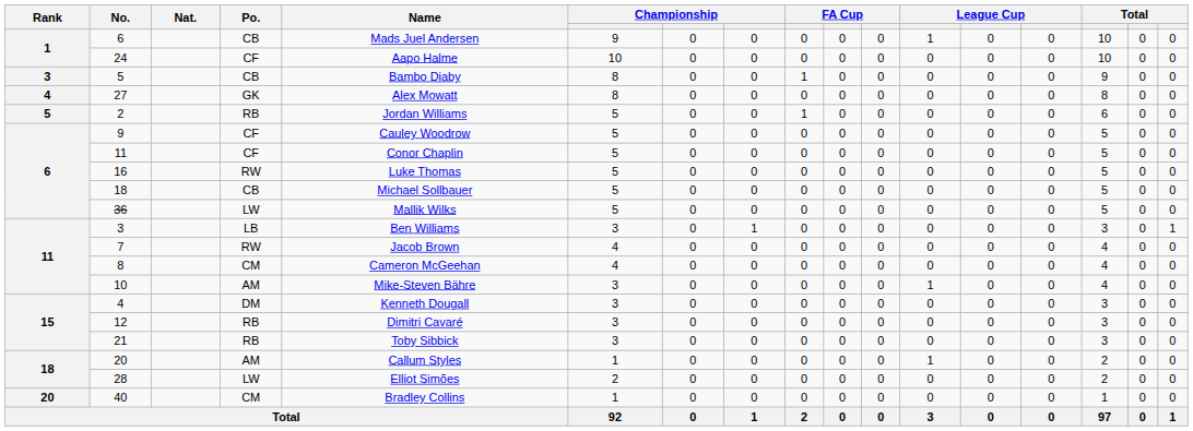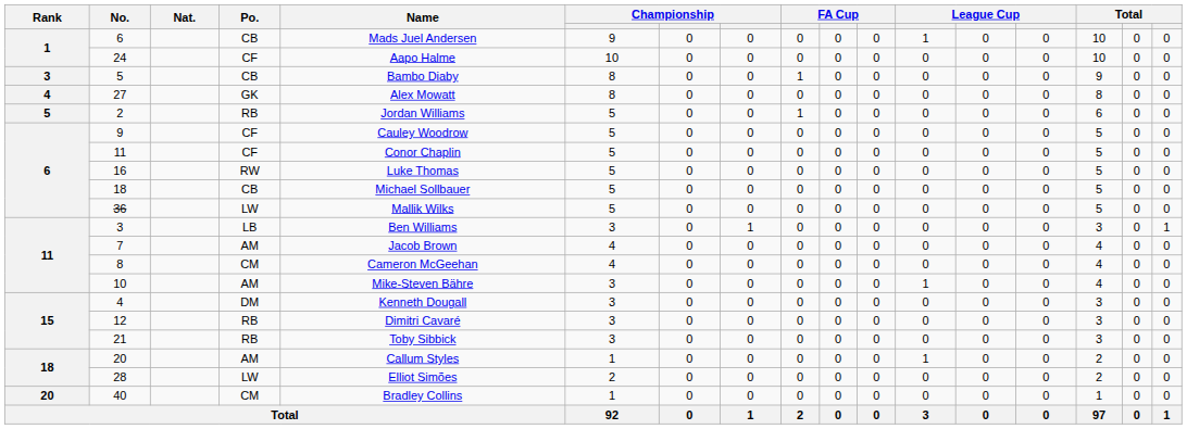 <table class="wikitable" style="text-align:center; font-size:95%; width:95%;">
 <tr>
 <th rowspan=2>Rank</th>
 <th rowspan=2>No.</th>
 <th rowspan=2>Nat.</th>
 <th rowspan=2>Po.</th>
 <th rowspan=2>Name</th>
 <th colspan=3><a href='#'>Championship</a></th>
 <th colspan=3><a href='#'>FA Cup</a></th>
 <th colspan=3><a href='#'>League Cup</a></th>
 <th colspan=3>Total</th>
 </tr>
 <tr>
 <th></th>
 <th></th>
 <th></th>
 <th></th>
 <th></th>
 <th></th>
 <th></th>
 <th></th>
 <th></th>
 <th></th>
 <th></th>
 <th></th>
 </tr>
 <tr>
 <th rowspan=2>1</th>
 <td>6</td>
 <td></td>
 <td>CB</td>
 <td><a href='#'>Mads Juel Andersen</a></td>
 <td>9</td>
 <td>0</td>
 <td>0</td>
 <td>0</td>
 <td>0</td>
 <td>0</td>
 <td>1</td>
 <td>0</td>
 <td>0</td>
 <td>10</td>
 <td>0</td>
 <td>0</td>
 </tr>
 <tr>
 <td>24</td>
 <td></td>
 <td>CF</td>
 <td><a href='#'>Aapo Halme</a></td>
 <td>10</td>
 <td>0</td>
 <td>0</td>
 <td>0</td>
 <td>0</td>
 <td>0</td>
 <td>0</td>
 <td>0</td>
 <td>0</td>
 <td>10</td>
 <td>0</td>
 <td>0</td>
 </tr>
 <tr>
 <th rowspan=1>3</th>
 <td>5</td>
 <td></td>
 <td>CB</td>
 <td><a href='#'>Bambo Diaby</a></td>
 <td>8</td>
 <td>0</td>
 <td>0</td>
 <td>1</td>
 <td>0</td>
 <td>0</td>
 <td>0</td>
 <td>0</td>
 <td>0</td>
 <td>9</td>
 <td>0</td>
 <td>0</td>
 </tr>
 <tr>
 <th rowspan=1>4</th>
 <td>27</td>
 <td></td>
 <td>GK</td>
 <td><a href='#'>Alex Mowatt</a></td>
 <td>8</td>
 <td>0</td>
 <td>0</td>
 <td>0</td>
 <td>0</td>
 <td>0</td>
 <td>0</td>
 <td>0</td>
 <td>0</td>
 <td>8</td>
 <td>0</td>
 <td>0</td>
 </tr>
 <tr>
 <th rowspan=1>5</th>
 <td>2</td>
 <td></td>
 <td>RB</td>
 <td><a href='#'>Jordan Williams</a></td>
 <td>5</td>
 <td>0</td>
 <td>0</td>
 <td>1</td>
 <td>0</td>
 <td>0</td>
 <td>0</td>
 <td>0</td>
 <td>0</td>
 <td>6</td>
 <td>0</td>
 <td>0</td>
 </tr>
 <tr>
 <th rowspan=5>6</th>
 <td>9</td>
 <td></td>
 <td>CF</td>
 <td><a href='#'>Cauley Woodrow</a></td>
 <td>5</td>
 <td>0</td>
 <td>0</td>
 <td>0</td>
 <td>0</td>
 <td>0</td>
 <td>0</td>
 <td>0</td>
 <td>0</td>
 <td>5</td>
 <td>0</td>
 <td>0</td>
 </tr>
 <tr>
 <td>11</td>
 <td></td>
 <td>CF</td>
 <td><a href='#'>Conor Chaplin</a></td>
 <td>5</td>
 <td>0</td>
 <td>0</td>
 <td>0</td>
 <td>0</td>
 <td>0</td>
 <td>0</td>
 <td>0</td>
 <td>0</td>
 <td>5</td>
 <td>0</td>
 <td>0</td>
 </tr>
 <tr>
 <td>16</td>
 <td></td>
 <td>RW</td>
 <td><a href='#'>Luke Thomas</a></td>
 <td>5</td>
 <td>0</td>
 <td>0</td>
 <td>0</td>
 <td>0</td>
 <td>0</td>
 <td>0</td>
 <td>0</td>
 <td>0</td>
 <td>5</td>
 <td>0</td>
 <td>0</td>
 </tr>
 <tr>
 <td>18</td>
 <td></td>
 <td>CB</td>
 <td><a href='#'>Michael Sollbauer</a></td>
 <td>5</td>
 <td>0</td>
 <td>0</td>
 <td>0</td>
 <td>0</td>
 <td>0</td>
 <td>0</td>
 <td>0</td>
 <td>0</td>
 <td>5</td>
 <td>0</td>
 <td>0</td>
 </tr>
 <tr>
 <td><s>36</s></td>
 <td></td>
 <td>LW</td>
 <td><a href='#'>Mallik Wilks</a></td>
 <td>5</td>
 <td>0</td>
 <td>0</td>
 <td>0</td>
 <td>0</td>
 <td>0</td>
 <td>0</td>
 <td>0</td>
 <td>0</td>
 <td>5</td>
 <td>0</td>
 <td>0</td>
 </tr>
 <tr>
 <th rowspan=4>11</th>
 <td>3</td>
 <td></td>
 <td>LB</td>
 <td><a href='#'>Ben Williams</a></td>
 <td>3</td>
 <td>0</td>
 <td>1</td>
 <td>0</td>
 <td>0</td>
 <td>0</td>
 <td>0</td>
 <td>0</td>
 <td>0</td>
 <td>3</td>
 <td>0</td>
 <td>1</td>
 </tr>
 <tr>
 <td>7</td>
 <td></td>
-<td>RW</td>
+<td>AM</td>
 <td><a href='#'>Jacob Brown</a></td>
 <td>4</td>
 <td>0</td>
 <td>0</td>
 <td>0</td>
 <td>0</td>
 <td>0</td>
 <td>0</td>
 <td>0</td>
 <td>0</td>
 <td>4</td>
 <td>0</td>
 <td>0</td>
 </tr>
 <tr>
 <td>8</td>
 <td></td>
 <td>CM</td>
 <td><a href='#'>Cameron McGeehan</a></td>
 <td>4</td>
 <td>0</td>
 <td>0</td>
 <td>0</td>
 <td>0</td>
 <td>0</td>
 <td>0</td>
 <td>0</td>
 <td>0</td>
 <td>4</td>
 <td>0</td>
 <td>0</td>
 </tr>
 <tr>
 <td>10</td>
 <td></td>
 <td>AM</td>
 <td><a href='#'>Mike-Steven Bähre</a></td>
 <td>3</td>
 <td>0</td>
 <td>0</td>
 <td>0</td>
 <td>0</td>
 <td>0</td>
 <td>1</td>
 <td>0</td>
 <td>0</td>
 <td>4</td>
 <td>0</td>
 <td>0</td>
 </tr>
 <tr>
 <th rowspan=3>15</th>
 <td>4</td>
 <td></td>
 <td>DM</td>
 <td><a href='#'>Kenneth Dougall</a></td>
 <td>3</td>
 <td>0</td>
 <td>0</td>
 <td>0</td>
 <td>0</td>
 <td>0</td>
 <td>0</td>
 <td>0</td>
 <td>0</td>
 <td>3</td>
 <td>0</td>
 <td>0</td>
 </tr>
 <tr>
 <td>12</td>
 <td></td>
 <td>RB</td>
 <td><a href='#'>Dimitri Cavaré</a></td>
 <td>3</td>
 <td>0</td>
 <td>0</td>
 <td>0</td>
 <td>0</td>
 <td>0</td>
 <td>0</td>
 <td>0</td>
 <td>0</td>
 <td>3</td>
 <td>0</td>
 <td>0</td>
 </tr>
 <tr>
 <td>21</td>
 <td></td>
 <td>RB</td>
 <td><a href='#'>Toby Sibbick</a></td>
 <td>3</td>
 <td>0</td>
 <td>0</td>
 <td>0</td>
 <td>0</td>
 <td>0</td>
 <td>0</td>
 <td>0</td>
 <td>0</td>
 <td>3</td>
 <td>0</td>
 <td>0</td>
 </tr>
 <tr>
 <th rowspan=2>18</th>
 <td>20</td>
 <td></td>
 <td>AM</td>
 <td><a href='#'>Callum Styles</a></td>
 <td>1</td>
 <td>0</td>
 <td>0</td>
 <td>0</td>
 <td>0</td>
 <td>0</td>
 <td>1</td>
 <td>0</td>
 <td>0</td>
 <td>2</td>
 <td>0</td>
 <td>0</td>
 </tr>
 <tr>
 <td>28</td>
 <td></td>
 <td>LW</td>
 <td><a href='#'>Elliot Simões</a></td>
 <td>2</td>
 <td>0</td>
 <td>0</td>
 <td>0</td>
 <td>0</td>
 <td>0</td>
 <td>0</td>
 <td>0</td>
 <td>0</td>
 <td>2</td>
 <td>0</td>
 <td>0</td>
 </tr>
 <tr>
 <th rowspan=1>20</th>
 <td>40</td>
 <td></td>
 <td>CM</td>
 <td><a href='#'>Bradley Collins</a></td>
 <td>1</td>
 <td>0</td>
 <td>0</td>
 <td>0</td>
 <td>0</td>
 <td>0</td>
 <td>0</td>
 <td>0</td>
 <td>0</td>
 <td>1</td>
 <td>0</td>
 <td>0</td>
 </tr>
 <tr>
 <th colspan=5>Total</th>
 <th>92</th>
 <th>0</th>
 <th>1</th>
 <th>2</th>
 <th>0</th>
 <th>0</th>
 <th>3</th>
 <th>0</th>
 <th>0</th>
 <th>97</th>
 <th>0</th>
 <th>1</th>
 </tr>
 </table>
